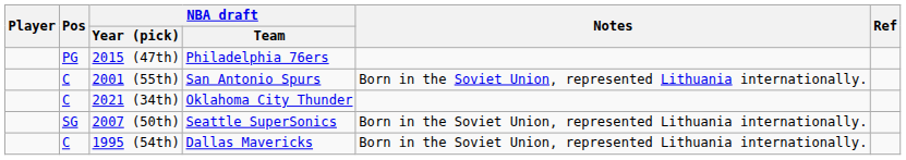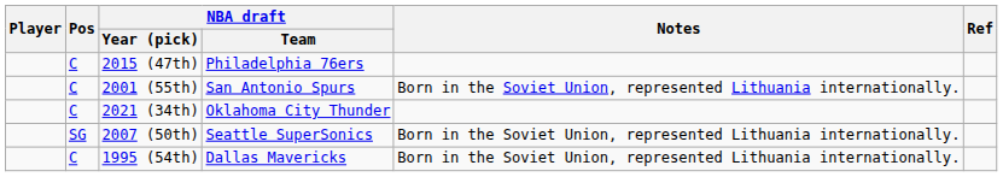 <table class="wikitable sortable" style="font-size:95%">
 <tr>
 <th rowspan="2">Player</th>
 <th rowspan="2">Pos</th>
 <th colspan="2"><a href='#'>NBA draft</a></th>
 <th rowspan="2" class="unsortable">Notes</th>
 <th rowspan="2" class="unsortable">Ref</th>
 </tr>
 <tr class="unsortable">
 <th>Year (pick)</th>
 <th>Team</th>
 </tr>
 <tr>
 <td></td>
-<td><a href='#'>PG</a></td>
+<td><a href='#'>C</a></td>
 <td><a href='#'>2015</a> (47th)</td>
 <td><a href='#'>Philadelphia 76ers</a></td>
 <td></td>
 <td style="text-align:center;"></td>
 </tr>
 <tr>
 <td></td>
 <td><a href='#'>C</a></td>
 <td><a href='#'>2001</a> (55th)</td>
 <td><a href='#'>San Antonio Spurs</a></td>
 <td>Born in the <a href='#'>Soviet Union</a>, represented <a href='#'>Lithuania</a> internationally.</td>
 <td style="text-align:center;"></td>
 </tr>
 <tr>
 <td></td>
 <td><a href='#'>C</a></td>
 <td><a href='#'>2021</a> (34th)</td>
 <td><a href='#'>Oklahoma City Thunder</a></td>
 <td></td>
 <td style="text-align:center;"></td>
 </tr>
 <tr>
 <td></td>
 <td><a href='#'>SG</a></td>
 <td><a href='#'>2007</a> (50th)</td>
 <td><a href='#'>Seattle SuperSonics</a></td>
 <td>Born in the Soviet Union, represented Lithuania internationally.</td>
 <td style="text-align:center;"></td>
 </tr>
 <tr>
 <td></td>
 <td><a href='#'>C</a></td>
 <td><a href='#'>1995</a> (54th)</td>
 <td><a href='#'>Dallas Mavericks</a></td>
 <td>Born in the Soviet Union, represented Lithuania internationally.</td>
 <td style="text-align:center;"></td>
 </tr>
 </table>
